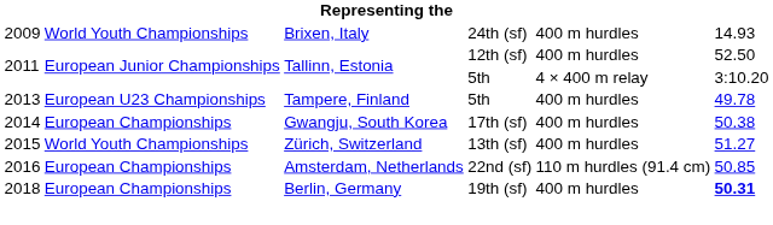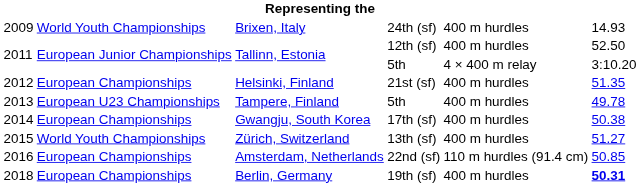 <table>
 <tr>
 <th colspan="6">Representing the </th>
 </tr>
 <tr>
 <td>2009</td>
 <td><a href='#'>World Youth Championships</a></td>
 <td><a href='#'>Brixen, Italy</a></td>
 <td>24th (sf)</td>
 <td>400 m hurdles</td>
 <td>14.93</td>
 </tr>
 <tr>
 <td rowspan=2>2011</td>
 <td rowspan=2><a href='#'>European Junior Championships</a></td>
 <td rowspan=2><a href='#'>Tallinn, Estonia</a></td>
 <td>12th (sf)</td>
 <td>400 m hurdles</td>
 <td>52.50</td>
 </tr>
 <tr>
 <td>5th</td>
 <td>4 × 400 m relay</td>
 <td>3:10.20</td>
+</tr>
+<tr>
+<td>2012</td>
+<td><a href='#'>European Championships</a></td>
+<td><a href='#'>Helsinki, Finland</a></td>
+<td>21st (sf)</td>
+<td>400 m hurdles</td>
+<td><a href='#'>51.35</a></td>
 </tr>
 <tr>
 <td>2013</td>
 <td><a href='#'>European U23 Championships</a></td>
 <td><a href='#'>Tampere, Finland</a></td>
 <td>5th</td>
 <td>400 m hurdles</td>
 <td><a href='#'>49.78</a></td>
 </tr>
 <tr>
 <td>2014</td>
 <td><a href='#'>European Championships</a></td>
 <td><a href='#'>Gwangju, South Korea</a></td>
 <td>17th (sf)</td>
 <td>400 m hurdles</td>
 <td><a href='#'>50.38</a></td>
 </tr>
 <tr>
 <td>2015</td>
 <td><a href='#'>World Youth Championships</a></td>
 <td><a href='#'>Zürich, Switzerland</a></td>
 <td>13th (sf)</td>
 <td>400 m hurdles</td>
 <td><a href='#'>51.27</a></td>
 </tr>
 <tr>
 <td>2016</td>
 <td><a href='#'>European Championships</a></td>
 <td><a href='#'>Amsterdam, Netherlands</a></td>
 <td>22nd (sf)</td>
 <td>110 m hurdles (91.4 cm)</td>
 <td><a href='#'>50.85</a></td>
 </tr>
 <tr>
 <td>2018</td>
 <td><a href='#'>European Championships</a></td>
 <td><a href='#'>Berlin, Germany</a></td>
 <td>19th (sf)</td>
 <td>400 m hurdles</td>
 <td><strong><a href='#'>50.31</a></strong></td>
 </tr>
 </table>
